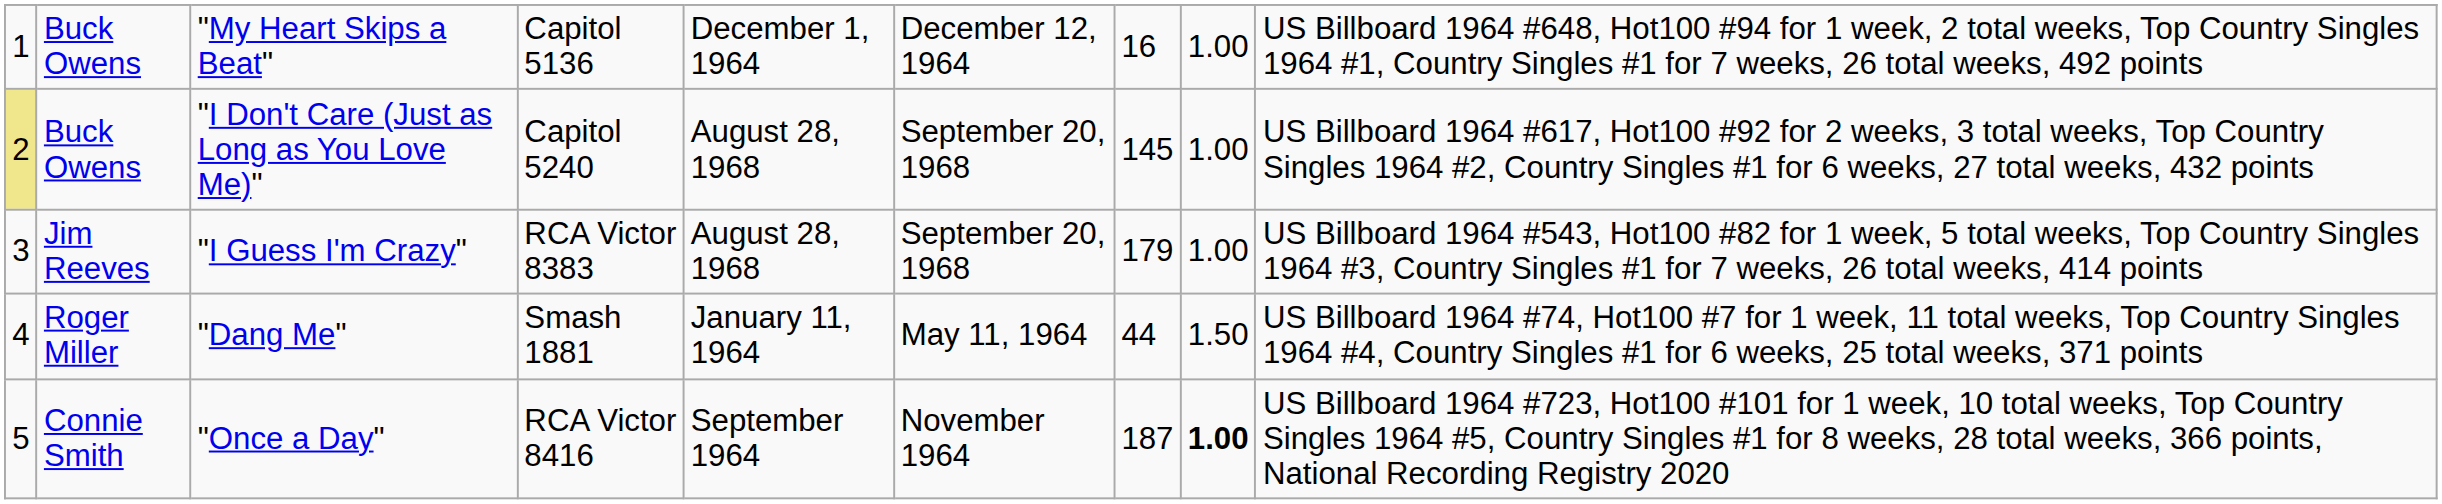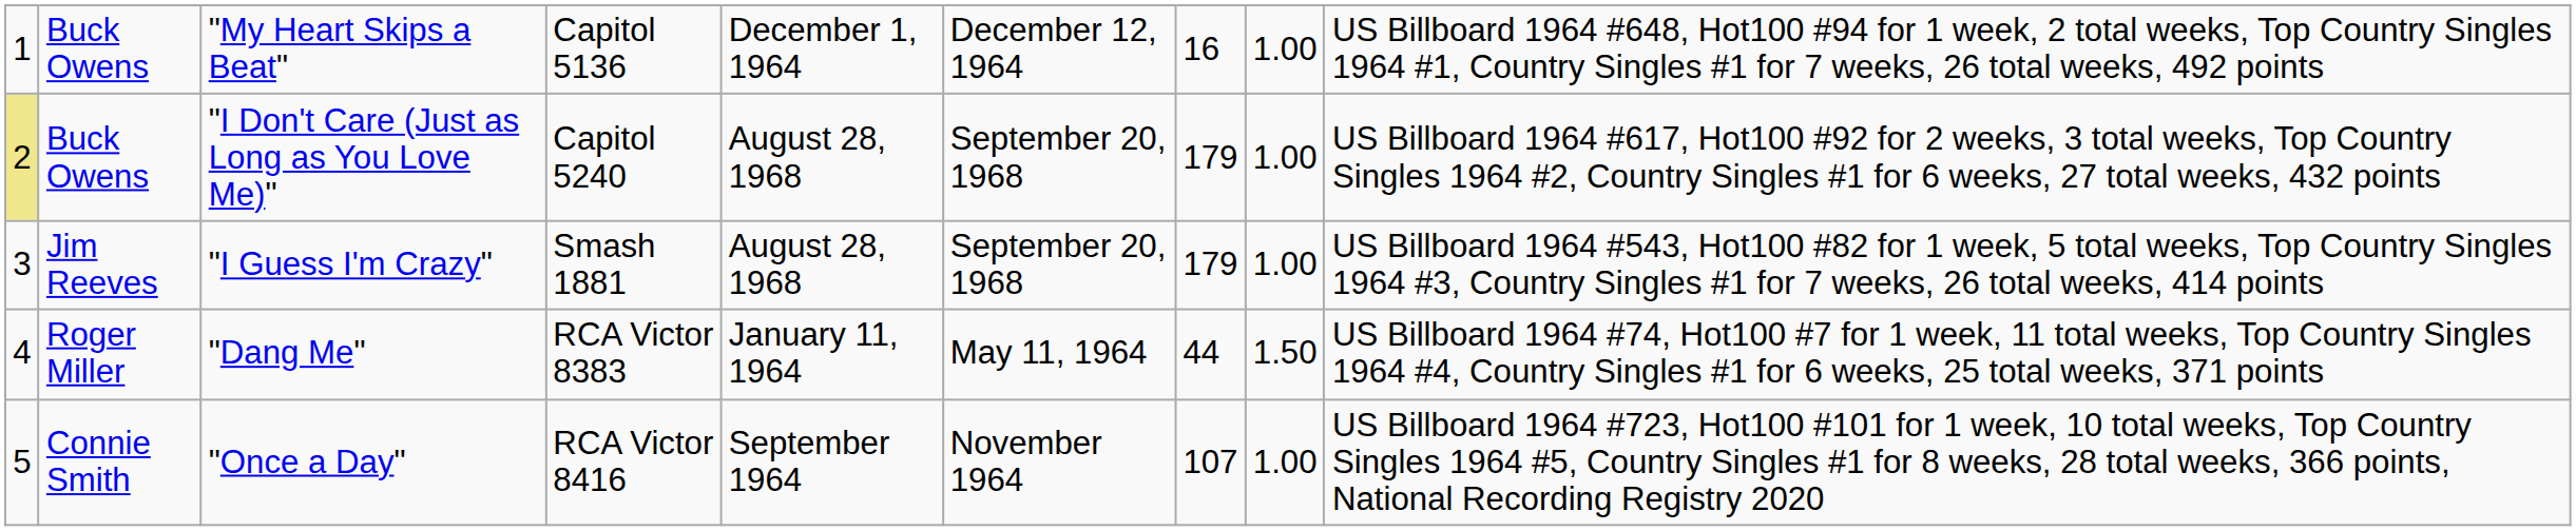 <table class="wikitable sortable">
 <tr>
 <td>1</td>
 <td><a href='#'>Buck Owens</a></td>
 <td>"<a href='#'>My Heart Skips a Beat</a>"</td>
 <td>Capitol 5136</td>
 <td>December 1, 1964</td>
 <td>December 12, 1964</td>
 <td>16</td>
 <td>1.00</td>
 <td>US Billboard 1964 #648, Hot100 #94 for 1 week, 2 total weeks, Top Country Singles 1964 #1, Country Singles #1 for 7 weeks, 26 total weeks, 492 points</td>
 </tr>
 <tr>
 <td style="background: khaki;">2</td>
 <td><a href='#'>Buck Owens</a></td>
 <td>"<a href='#'>I Don't Care (Just as Long as You Love Me)</a>"</td>
 <td>Capitol 5240</td>
 <td>August 28, 1968</td>
 <td>September 20, 1968</td>
-<td>145</td>
+<td>179</td>
 <td>1.00</td>
 <td>US Billboard 1964 #617, Hot100 #92 for 2 weeks, 3 total weeks, Top Country Singles 1964 #2, Country Singles #1 for 6 weeks, 27 total weeks, 432 points</td>
 </tr>
 <tr>
 <td>3</td>
 <td><a href='#'>Jim Reeves</a></td>
 <td>"<a href='#'>I Guess I'm Crazy</a>"</td>
-<td>RCA Victor 8383</td>
+<td>Smash 1881</td>
 <td>August 28, 1968</td>
 <td>September 20, 1968</td>
 <td>179</td>
 <td>1.00</td>
 <td>US Billboard 1964 #543, Hot100 #82 for 1 week, 5 total weeks, Top Country Singles 1964 #3, Country Singles #1 for 7 weeks, 26 total weeks, 414 points</td>
 </tr>
 <tr>
 <td>4</td>
 <td><a href='#'>Roger Miller</a></td>
 <td>"<a href='#'>Dang Me</a>"</td>
-<td>Smash 1881</td>
+<td>RCA Victor 8383</td>
 <td>January 11, 1964</td>
 <td>May 11, 1964</td>
 <td>44</td>
 <td>1.50</td>
 <td>US Billboard 1964 #74, Hot100 #7 for 1 week, 11 total weeks, Top Country Singles 1964 #4, Country Singles #1 for 6 weeks, 25 total weeks, 371 points</td>
 </tr>
 <tr>
 <td>5</td>
 <td><a href='#'>Connie Smith</a></td>
 <td>"<a href='#'>Once a Day</a>"</td>
 <td>RCA Victor 8416</td>
 <td>September 1964</td>
 <td>November 1964</td>
-<td>187</td>
-<td><strong>1.00</strong></td>
+<td>107</td>
+<td>1.00</td>
 <td>US Billboard 1964 #723, Hot100 #101 for 1 week, 10 total weeks, Top Country Singles 1964 #5, Country Singles #1 for 8 weeks, 28 total weeks, 366 points, National Recording Registry 2020</td>
 </tr>
 </table>
